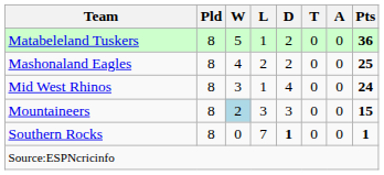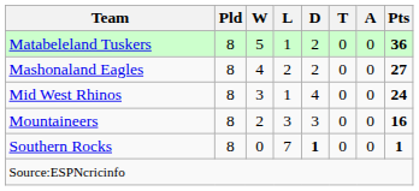 <table class="wikitable" style="text-align: center;">
 <tr>
 <th width=200>Team</th>
 <th width=20>Pld</th>
 <th width=20>W</th>
 <th width=20>L</th>
 <th width=20>D</th>
 <th width=20>T</th>
 <th width=20>A</th>
 <th width=20>Pts</th>
 </tr>
 <tr style="background:#ccffcc;">
 <td align=left><a href='#'>Matabeleland Tuskers</a></td>
 <td>8</td>
 <td>5</td>
 <td>1</td>
 <td>2</td>
 <td>0</td>
 <td>0</td>
 <td><strong>36</strong></td>
 </tr>
 <tr>
 <td align=left><a href='#'>Mashonaland Eagles</a></td>
 <td>8</td>
 <td>4</td>
 <td>2</td>
 <td>2</td>
 <td>0</td>
 <td>0</td>
-<td><strong>25</strong></td>
+<td><strong>27</strong></td>
 </tr>
 <tr>
 <td align=left><a href='#'>Mid West Rhinos</a></td>
 <td>8</td>
 <td>3</td>
 <td>1</td>
 <td>4</td>
 <td>0</td>
 <td>0</td>
 <td><strong>24</strong></td>
 </tr>
 <tr>
 <td align=left><a href='#'>Mountaineers</a></td>
 <td>8</td>
-<td style="background: lightblue;">2</td>
+<td>2</td>
 <td>3</td>
 <td>3</td>
 <td>0</td>
 <td>0</td>
-<td><strong>15</strong></td>
+<td><strong>16</strong></td>
 </tr>
 <tr>
 <td align=left><a href='#'>Southern Rocks</a></td>
 <td>8</td>
 <td>0</td>
 <td>7</td>
 <td><strong>1</strong></td>
 <td>0</td>
 <td>0</td>
 <td><strong>1</strong></td>
 </tr>
 <tr>
 <td align=left colspan="8"><small>Source:ESPNcricinfo</small></td>
 </tr>
 </table>
